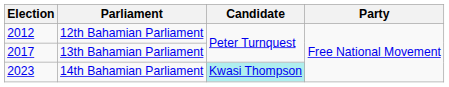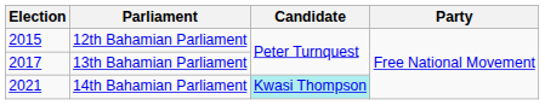 <table class="wikitable">
 <tr>
 <th>Election</th>
 <th>Parliament</th>
 <th>Candidate</th>
 <th>Party</th>
 </tr>
 <tr>
-<td><a href='#'>2012</a></td>
+<td><a href='#'>2015</a></td>
 <td><a href='#'>12th Bahamian Parliament</a></td>
 <td rowspan="2"><a href='#'>Peter Turnquest</a></td>
 <td rowspan="3"><a href='#'>Free National Movement</a></td>
 </tr>
 <tr>
 <td><a href='#'>2017</a></td>
 <td><a href='#'>13th Bahamian Parliament</a></td>
 </tr>
 <tr>
-<td><a href='#'>2023</a></td>
+<td><a href='#'>2021</a></td>
 <td><a href='#'>14th Bahamian Parliament</a></td>
 <td style="background: paleturquoise;"><a href='#'>Kwasi Thompson</a></td>
 </tr>
 </table>
